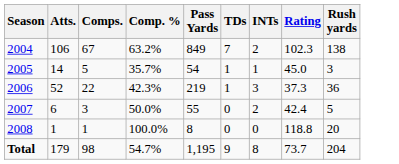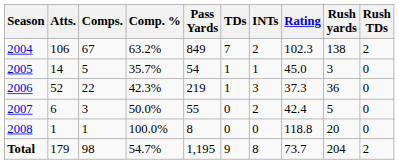 <table class="wikitable">
 <tr>
 <th>Season</th>
 <th>Atts.</th>
 <th>Comps.</th>
 <th>Comp. %</th>
 <th>Pass<br>Yards</th>
 <th>TDs</th>
 <th>INTs</th>
 <th><a href='#'>Rating</a></th>
 <th>Rush<br>yards</th>
+<th>Rush<br>TDs</th>
 </tr>
 <tr>
 <td><a href='#'>2004</a></td>
 <td>106</td>
 <td>67</td>
 <td>63.2%</td>
 <td>849</td>
 <td>7</td>
 <td>2</td>
 <td>102.3</td>
 <td>138</td>
+<td>2</td>
 </tr>
 <tr>
 <td><a href='#'>2005</a></td>
 <td>14</td>
 <td>5</td>
 <td>35.7%</td>
 <td>54</td>
 <td>1</td>
 <td>1</td>
 <td>45.0</td>
 <td>3</td>
+<td>0</td>
 </tr>
 <tr>
 <td><a href='#'>2006</a></td>
 <td>52</td>
 <td>22</td>
 <td>42.3%</td>
 <td>219</td>
 <td>1</td>
 <td>3</td>
 <td>37.3</td>
 <td>36</td>
+<td>0</td>
 </tr>
 <tr>
 <td><a href='#'>2007</a></td>
 <td>6</td>
 <td>3</td>
 <td>50.0%</td>
 <td>55</td>
 <td>0</td>
 <td>2</td>
 <td>42.4</td>
 <td>5</td>
+<td>0</td>
 </tr>
 <tr>
 <td><a href='#'>2008</a></td>
 <td>1</td>
 <td>1</td>
 <td>100.0%</td>
 <td>8</td>
 <td>0</td>
 <td>0</td>
 <td>118.8</td>
 <td>20</td>
+<td>0</td>
 </tr>
 <tr>
 <td><strong>Total</strong></td>
 <td>179</td>
 <td>98</td>
 <td>54.7%</td>
 <td>1,195</td>
 <td>9</td>
 <td>8</td>
 <td>73.7</td>
 <td>204</td>
+<td>2</td>
 </tr>
 </table>
